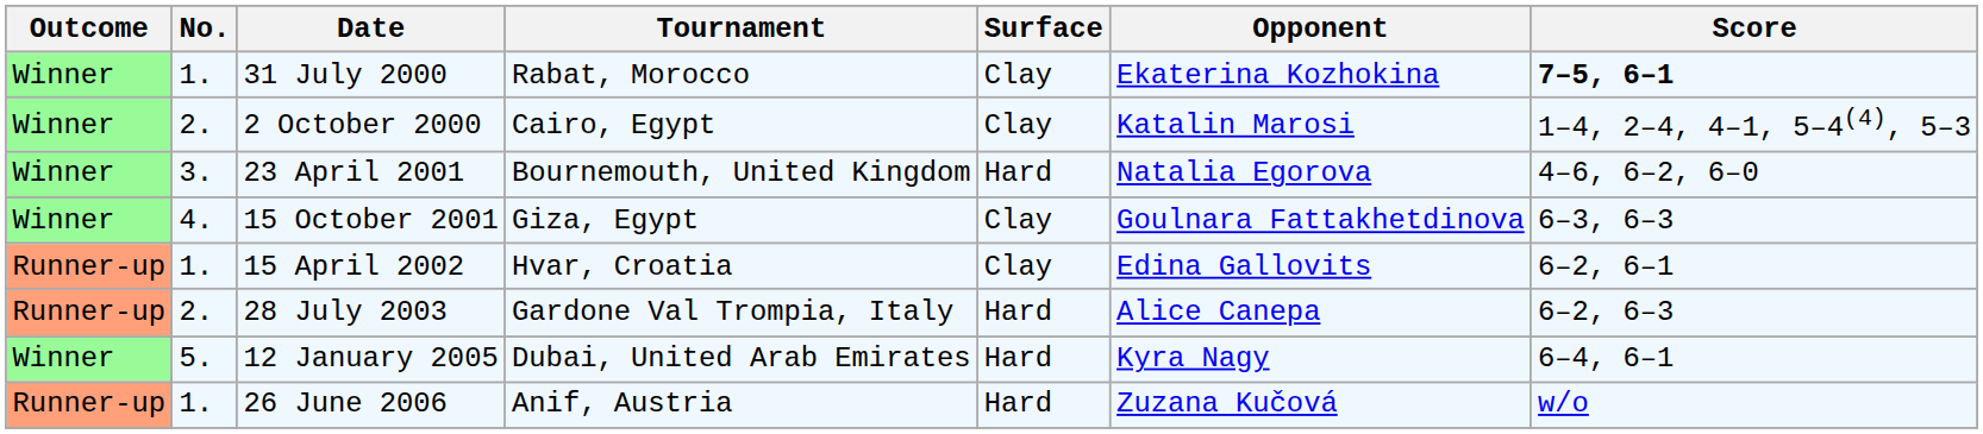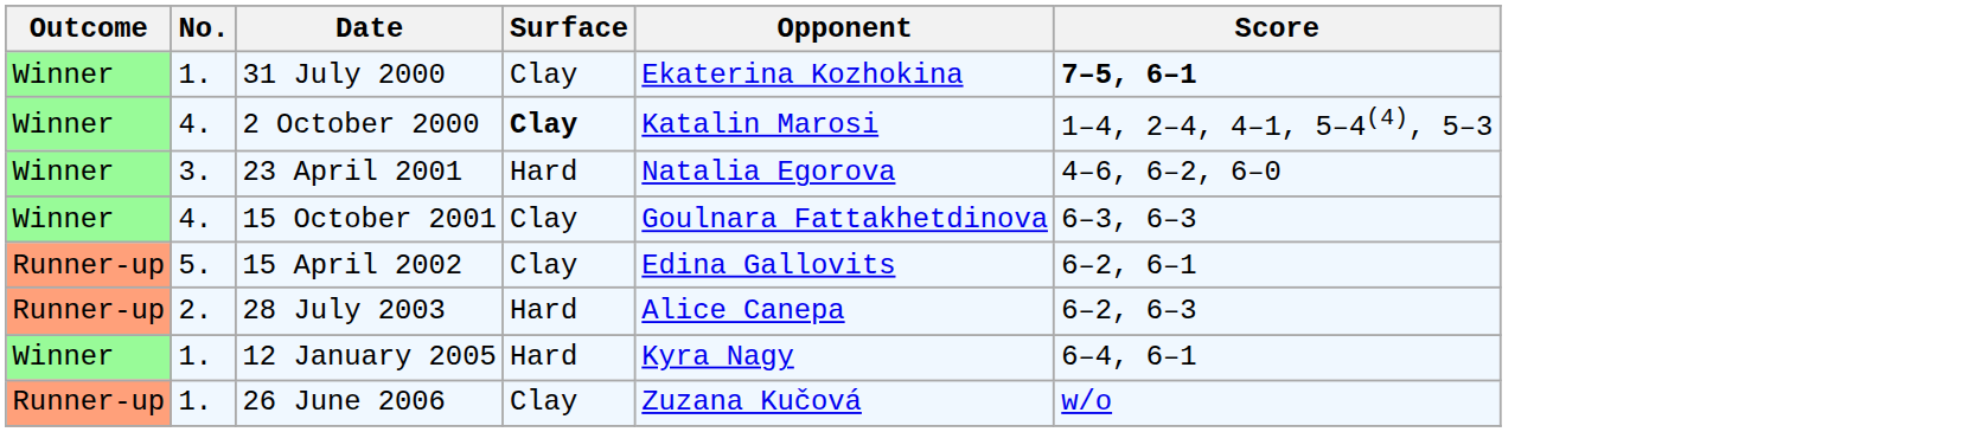 <table class="sortable wikitable">
 <tr>
 <th>Outcome</th>
 <th>No.</th>
 <th>Date</th>
-<th>Tournament</th>
 <th>Surface</th>
 <th>Opponent</th>
 <th class="unsortable">Score</th>
 </tr>
 <tr style="background:#f0f8ff;">
 <td style="background:#98fb98;">Winner</td>
 <td>1.</td>
 <td>31 July 2000</td>
-<td>Rabat, Morocco</td>
 <td>Clay</td>
 <td> <a href='#'>Ekaterina Kozhokina</a></td>
 <td><strong>7–5, 6–1</strong></td>
 </tr>
 <tr style="background:#f0f8ff;">
 <td style="background:#98fb98;">Winner</td>
-<td>2.</td>
+<td>4.</td>
 <td>2 October 2000</td>
-<td>Cairo, Egypt</td>
-<td>Clay</td>
+<td><strong>Clay</strong></td>
 <td> <a href='#'>Katalin Marosi</a></td>
 <td>1–4, 2–4, 4–1, 5–4<sup>(4)</sup>, 5–3</td>
 </tr>
 <tr style="background:#f0f8ff;">
 <td style="background:#98fb98;">Winner</td>
 <td>3.</td>
 <td>23 April 2001</td>
-<td>Bournemouth, United Kingdom</td>
 <td>Hard</td>
 <td> <a href='#'>Natalia Egorova</a></td>
 <td>4–6, 6–2, 6–0</td>
 </tr>
 <tr style="background:#f0f8ff;">
 <td style="background:#98fb98;">Winner</td>
 <td>4.</td>
 <td>15 October 2001</td>
-<td>Giza, Egypt</td>
 <td>Clay</td>
 <td> <a href='#'>Goulnara Fattakhetdinova</a></td>
 <td>6–3, 6–3</td>
 </tr>
 <tr style="background:#f0f8ff;">
 <td style="background:#ffa07a;">Runner-up</td>
-<td>1.</td>
+<td>5.</td>
 <td>15 April 2002</td>
-<td>Hvar, Croatia</td>
 <td>Clay</td>
 <td> <a href='#'>Edina Gallovits</a></td>
 <td>6–2, 6–1</td>
 </tr>
 <tr style="background:#f0f8ff;">
 <td style="background:#ffa07a;">Runner-up</td>
 <td>2.</td>
 <td>28 July 2003</td>
-<td>Gardone Val Trompia, Italy</td>
 <td>Hard</td>
 <td> <a href='#'>Alice Canepa</a></td>
 <td>6–2, 6–3</td>
 </tr>
 <tr style="background:#f0f8ff;">
 <td style="background:#98fb98;">Winner</td>
-<td>5.</td>
+<td>1.</td>
 <td>12 January 2005</td>
-<td>Dubai, United Arab Emirates</td>
 <td>Hard</td>
 <td> <a href='#'>Kyra Nagy</a></td>
 <td>6–4, 6–1</td>
 </tr>
 <tr style="background:#f0f8ff;">
 <td style="background:#ffa07a;">Runner-up</td>
 <td>1.</td>
 <td>26 June 2006</td>
-<td>Anif, Austria</td>
-<td>Hard</td>
+<td>Clay</td>
 <td> <a href='#'>Zuzana Kučová</a></td>
 <td><a href='#'>w/o</a></td>
 </tr>
 </table>
